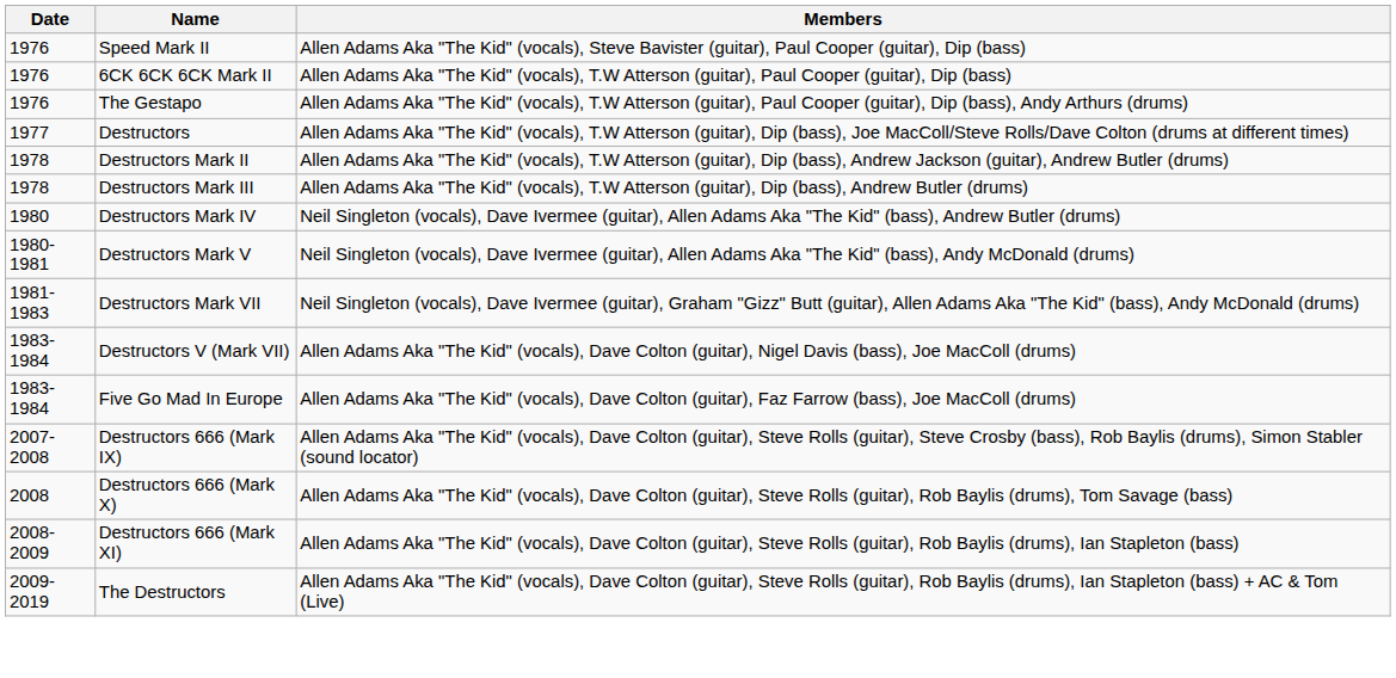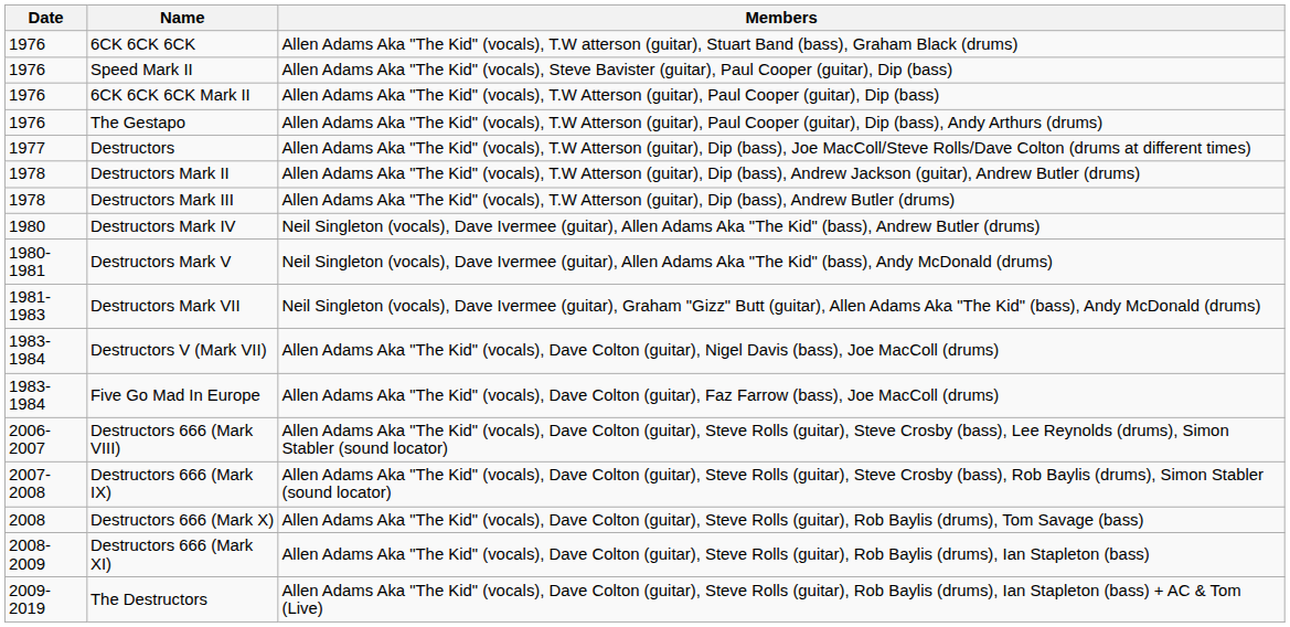 <table class="wikitable">
 <tr>
 <th>Date</th>
 <th>Name</th>
 <th>Members</th>
+</tr>
+<tr>
+<td>1976</td>
+<td>6CK 6CK 6CK</td>
+<td>Allen Adams Aka "The Kid" (vocals), T.W atterson (guitar), Stuart Band (bass), Graham Black (drums)</td>
 </tr>
 <tr>
 <td>1976</td>
 <td>Speed Mark II</td>
 <td>Allen Adams Aka "The Kid" (vocals), Steve Bavister (guitar), Paul Cooper (guitar), Dip (bass)</td>
 </tr>
 <tr>
 <td>1976</td>
 <td>6CK 6CK 6CK Mark II</td>
 <td>Allen Adams Aka "The Kid" (vocals), T.W Atterson (guitar), Paul Cooper (guitar), Dip (bass)</td>
 </tr>
 <tr>
 <td>1976</td>
 <td>The Gestapo</td>
 <td>Allen Adams Aka "The Kid" (vocals), T.W Atterson (guitar), Paul Cooper (guitar), Dip (bass), Andy Arthurs (drums)</td>
 </tr>
 <tr>
 <td>1977</td>
 <td>Destructors</td>
 <td>Allen Adams Aka "The Kid" (vocals), T.W Atterson (guitar), Dip (bass), Joe MacColl/Steve Rolls/Dave Colton (drums at different times)</td>
 </tr>
 <tr>
 <td>1978</td>
 <td>Destructors Mark II</td>
 <td>Allen Adams Aka "The Kid" (vocals), T.W Atterson (guitar), Dip (bass), Andrew Jackson (guitar), Andrew Butler (drums)</td>
 </tr>
 <tr>
 <td>1978</td>
 <td>Destructors Mark III</td>
 <td>Allen Adams Aka "The Kid" (vocals), T.W Atterson (guitar), Dip (bass), Andrew Butler (drums)</td>
 </tr>
 <tr>
 <td>1980</td>
 <td>Destructors Mark IV</td>
 <td>Neil Singleton (vocals), Dave Ivermee (guitar), Allen Adams Aka "The Kid" (bass), Andrew Butler (drums)</td>
 </tr>
 <tr>
 <td>1980-1981</td>
 <td>Destructors Mark V</td>
 <td>Neil Singleton (vocals), Dave Ivermee (guitar), Allen Adams Aka "The Kid" (bass), Andy McDonald (drums)</td>
 </tr>
 <tr>
 <td>1981-1983</td>
 <td>Destructors Mark VII</td>
 <td>Neil Singleton (vocals), Dave Ivermee (guitar), Graham "Gizz" Butt (guitar), Allen Adams Aka "The Kid" (bass), Andy McDonald (drums)</td>
 </tr>
 <tr>
 <td>1983-1984</td>
 <td>Destructors V (Mark VII)</td>
 <td>Allen Adams Aka "The Kid" (vocals), Dave Colton (guitar), Nigel Davis (bass), Joe MacColl (drums)</td>
 </tr>
 <tr>
 <td>1983-1984</td>
 <td>Five Go Mad In Europe</td>
 <td>Allen Adams Aka "The Kid" (vocals), Dave Colton (guitar), Faz Farrow (bass), Joe MacColl (drums)</td>
 </tr>
 <tr>
+<td>2006-2007</td>
+<td>Destructors 666 (Mark VIII)</td>
+<td>Allen Adams Aka "The Kid" (vocals), Dave Colton (guitar), Steve Rolls (guitar), Steve Crosby (bass), Lee Reynolds (drums), Simon Stabler (sound locator)</td>
+</tr>
+<tr>
 <td>2007-2008</td>
 <td>Destructors 666 (Mark IX)</td>
 <td>Allen Adams Aka "The Kid" (vocals), Dave Colton (guitar), Steve Rolls (guitar), Steve Crosby (bass), Rob Baylis (drums), Simon Stabler (sound locator)</td>
 </tr>
 <tr>
 <td>2008</td>
 <td>Destructors 666 (Mark X)</td>
 <td>Allen Adams Aka "The Kid" (vocals), Dave Colton (guitar), Steve Rolls (guitar), Rob Baylis (drums), Tom Savage (bass)</td>
 </tr>
 <tr>
 <td>2008-2009</td>
 <td>Destructors 666 (Mark XI)</td>
 <td>Allen Adams Aka "The Kid" (vocals), Dave Colton (guitar), Steve Rolls (guitar), Rob Baylis (drums), Ian Stapleton (bass)</td>
 </tr>
 <tr>
 <td>2009-2019</td>
 <td>The Destructors</td>
 <td>Allen Adams Aka "The Kid" (vocals), Dave Colton (guitar), Steve Rolls (guitar), Rob Baylis (drums), Ian Stapleton (bass) + AC & Tom (Live)</td>
 </tr>
 </table>
